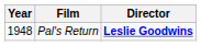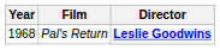 <table class="wikitable">
 <tr>
 <th>Year</th>
 <th>Film</th>
 <th>Director</th>
 </tr>
 <tr>
-<td>1948</td>
+<td>1968</td>
 <td><em>Pal's Return</em></td>
 <td><strong><a href='#'>Leslie Goodwins</a></strong></td>
 </tr>
 </table>
